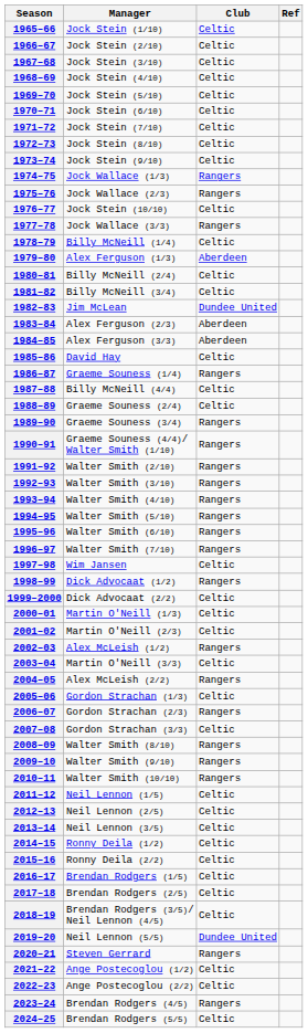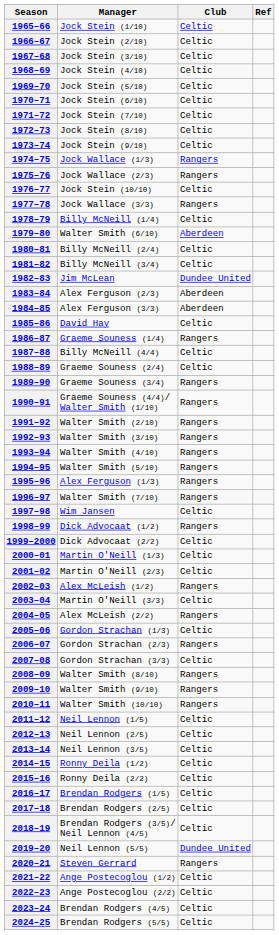 <table class="sortable wikitable plainrowheaders">
 <tr>
 <th scope="col" class="unsortable">Season</th>
 <th scope="col">Manager</th>
 <th scope="col">Club</th>
 <th scope="col" class="unsortable">Ref</th>
 </tr>
 <tr>
 <th scope=row style=text-align:center><a href='#'>1965–66</a></th>
 <td> <a href='#'>Jock Stein</a> <small>(1/10)</small></td>
 <td><a href='#'>Celtic</a></td>
 <td></td>
 </tr>
 <tr>
 <th scope=row style=text-align:center><a href='#'>1966–67</a></th>
 <td> Jock Stein <small>(2/10)</small></td>
 <td>Celtic</td>
 <td></td>
 </tr>
 <tr>
 <th scope=row style=text-align:center><a href='#'>1967–68</a></th>
 <td> Jock Stein <small>(3/10)</small></td>
 <td>Celtic</td>
 <td></td>
 </tr>
 <tr>
 <th scope=row style=text-align:center><a href='#'>1968–69</a></th>
 <td> Jock Stein <small>(4/10)</small></td>
 <td>Celtic</td>
 <td></td>
 </tr>
 <tr>
 <th scope=row style=text-align:center><a href='#'>1969–70</a></th>
 <td> Jock Stein <small>(5/10)</small></td>
 <td>Celtic</td>
 <td></td>
 </tr>
 <tr>
 <th scope=row style=text-align:center><a href='#'>1970–71</a></th>
 <td> Jock Stein <small>(6/10)</small></td>
 <td>Celtic</td>
 <td></td>
 </tr>
 <tr>
 <th scope=row style=text-align:center><a href='#'>1971–72</a></th>
 <td> Jock Stein <small>(7/10)</small></td>
 <td>Celtic</td>
 <td></td>
 </tr>
 <tr>
 <th scope=row style=text-align:center><a href='#'>1972–73</a></th>
 <td> Jock Stein <small>(8/10)</small></td>
 <td>Celtic</td>
 <td></td>
 </tr>
 <tr>
 <th scope=row style=text-align:center><a href='#'>1973–74</a></th>
 <td> Jock Stein <small>(9/10)</small></td>
 <td>Celtic</td>
 <td></td>
 </tr>
 <tr>
 <th scope=row style=text-align:center><a href='#'>1974–75</a></th>
 <td> <a href='#'>Jock Wallace</a> <small>(1/3)</small></td>
 <td><a href='#'>Rangers</a></td>
 <td></td>
 </tr>
 <tr>
 <th scope=row style=text-align:center><a href='#'>1975–76</a></th>
 <td> Jock Wallace <small>(2/3)</small></td>
 <td>Rangers</td>
 <td></td>
 </tr>
 <tr>
 <th scope=row style=text-align:center><a href='#'>1976–77</a></th>
 <td> Jock Stein <small>(10/10)</small></td>
 <td>Celtic</td>
 <td></td>
 </tr>
 <tr>
 <th scope=row style=text-align:center><a href='#'>1977–78</a></th>
 <td> Jock Wallace <small>(3/3)</small></td>
 <td>Rangers</td>
 <td></td>
 </tr>
 <tr>
 <th scope=row style=text-align:center><a href='#'>1978–79</a></th>
 <td> <a href='#'>Billy McNeill</a> <small>(1/4)</small></td>
 <td>Celtic</td>
 <td></td>
 </tr>
 <tr>
 <th scope=row style=text-align:center><a href='#'>1979–80</a></th>
-<td> <a href='#'>Alex Ferguson</a> <small>(1/3)</small></td>
+<td> Walter Smith <small>(6/10)</small></td>
 <td><a href='#'>Aberdeen</a></td>
 <td></td>
 </tr>
 <tr>
 <th scope=row style=text-align:center><a href='#'>1980–81</a></th>
 <td> Billy McNeill <small>(2/4)</small></td>
 <td>Celtic</td>
 <td></td>
 </tr>
 <tr>
 <th scope=row style=text-align:center><a href='#'>1981–82</a></th>
 <td> Billy McNeill <small>(3/4)</small></td>
 <td>Celtic</td>
 <td></td>
 </tr>
 <tr>
 <th scope=row style=text-align:center><a href='#'>1982–83</a></th>
 <td> <a href='#'>Jim McLean</a></td>
 <td><a href='#'>Dundee United</a></td>
 <td></td>
 </tr>
 <tr>
 <th scope=row style=text-align:center><a href='#'>1983–84</a></th>
 <td> Alex Ferguson <small>(2/3)</small></td>
 <td>Aberdeen</td>
 <td></td>
 </tr>
 <tr>
 <th scope=row style=text-align:center><a href='#'>1984–85</a></th>
 <td> Alex Ferguson <small>(3/3)</small></td>
 <td>Aberdeen</td>
 <td></td>
 </tr>
 <tr>
 <th scope=row style=text-align:center><a href='#'>1985–86</a></th>
 <td> <a href='#'>David Hay</a></td>
 <td>Celtic</td>
 <td></td>
 </tr>
 <tr>
 <th scope=row style=text-align:center><a href='#'>1986–87</a></th>
 <td> <a href='#'>Graeme Souness</a> <small>(1/4)</small></td>
 <td>Rangers</td>
 <td></td>
 </tr>
 <tr>
 <th scope=row style=text-align:center><a href='#'>1987–88</a></th>
 <td> Billy McNeill <small>(4/4)</small></td>
 <td>Celtic</td>
 <td></td>
 </tr>
 <tr>
 <th scope=row style=text-align:center><a href='#'>1988–89</a></th>
 <td> Graeme Souness <small>(2/4)</small></td>
 <td>Celtic</td>
 <td></td>
 </tr>
 <tr>
 <th scope=row style=text-align:center><a href='#'>1989–90</a></th>
 <td> Graeme Souness <small>(3/4)</small></td>
 <td>Rangers</td>
 <td></td>
 </tr>
 <tr>
 <th scope=row style=text-align:center><a href='#'>1990–91</a></th>
 <td> Graeme Souness  <small>(4/4)</small>/<br> <a href='#'>Walter Smith</a> <small>(1/10)</small></td>
 <td>Rangers</td>
 <td></td>
 </tr>
 <tr>
 <th scope=row style=text-align:center><a href='#'>1991–92</a></th>
 <td> Walter Smith <small>(2/10)</small></td>
 <td>Rangers</td>
 <td></td>
 </tr>
 <tr>
 <th scope=row style=text-align:center><a href='#'>1992–93</a></th>
 <td> Walter Smith <small>(3/10)</small></td>
 <td>Rangers</td>
 <td></td>
 </tr>
 <tr>
 <th scope=row style=text-align:center><a href='#'>1993–94</a></th>
 <td> Walter Smith <small>(4/10)</small></td>
 <td>Rangers</td>
 <td></td>
 </tr>
 <tr>
 <th scope=row style=text-align:center><a href='#'>1994–95</a></th>
 <td> Walter Smith <small>(5/10)</small></td>
 <td>Rangers</td>
 <td></td>
 </tr>
 <tr>
 <th scope=row style=text-align:center><a href='#'>1995–96</a></th>
-<td> Walter Smith <small>(6/10)</small></td>
+<td> <a href='#'>Alex Ferguson</a> <small>(1/3)</small></td>
 <td>Rangers</td>
 <td></td>
 </tr>
 <tr>
 <th scope=row style=text-align:center><a href='#'>1996–97</a></th>
 <td> Walter Smith <small>(7/10)</small></td>
 <td>Rangers</td>
 <td></td>
 </tr>
 <tr>
 <th scope=row style=text-align:center><a href='#'>1997–98</a></th>
 <td> <a href='#'>Wim Jansen</a></td>
 <td>Celtic</td>
 <td></td>
 </tr>
 <tr>
 <th scope=row style=text-align:center><a href='#'>1998–99</a></th>
 <td> <a href='#'>Dick Advocaat</a> <small>(1/2)</small></td>
 <td>Rangers</td>
 <td></td>
 </tr>
 <tr>
 <th scope=row style=text-align:center><a href='#'>1999–2000</a></th>
 <td> Dick Advocaat <small>(2/2)</small></td>
 <td>Celtic</td>
 <td></td>
 </tr>
 <tr>
 <th scope=row style=text-align:center><a href='#'>2000–01</a></th>
 <td> <a href='#'>Martin O'Neill</a> <small>(1/3)</small></td>
 <td>Celtic</td>
 <td></td>
 </tr>
 <tr>
 <th scope=row style=text-align:center><a href='#'>2001–02</a></th>
 <td> Martin O'Neill <small>(2/3)</small></td>
 <td>Celtic</td>
 <td></td>
 </tr>
 <tr>
 <th scope=row style=text-align:center><a href='#'>2002–03</a></th>
 <td> <a href='#'>Alex McLeish</a> <small>(1/2)</small></td>
 <td>Rangers</td>
 <td></td>
 </tr>
 <tr>
 <th scope=row style=text-align:center><a href='#'>2003–04</a></th>
 <td> Martin O'Neill <small>(3/3)</small></td>
 <td>Celtic</td>
 <td></td>
 </tr>
 <tr>
 <th scope=row style=text-align:center><a href='#'>2004–05</a></th>
 <td> Alex McLeish <small>(2/2)</small></td>
 <td>Rangers</td>
 <td></td>
 </tr>
 <tr>
 <th scope=row style=text-align:center><a href='#'>2005–06</a></th>
 <td> <a href='#'>Gordon Strachan</a> <small>(1/3)</small></td>
 <td>Celtic</td>
 <td></td>
 </tr>
 <tr>
 <th scope=row style=text-align:center><a href='#'>2006–07</a></th>
 <td> Gordon Strachan <small>(2/3)</small></td>
 <td>Rangers</td>
 <td></td>
 </tr>
 <tr>
 <th scope=row style=text-align:center><a href='#'>2007–08</a></th>
 <td> Gordon Strachan <small>(3/3)</small></td>
 <td>Celtic</td>
 <td></td>
 </tr>
 <tr>
 <th scope=row style=text-align:center><a href='#'>2008–09</a></th>
 <td> Walter Smith <small>(8/10)</small></td>
 <td>Rangers</td>
 <td></td>
 </tr>
 <tr>
 <th scope=row style=text-align:center><a href='#'>2009–10</a></th>
 <td> Walter Smith <small>(9/10)</small></td>
 <td>Rangers</td>
 <td></td>
 </tr>
 <tr>
 <th scope=row style=text-align:center><a href='#'>2010–11</a></th>
 <td> Walter Smith  <small>(10/10)</small></td>
 <td>Rangers</td>
 <td></td>
 </tr>
 <tr>
 <th scope=row style=text-align:center><a href='#'>2011–12</a></th>
 <td> <a href='#'>Neil Lennon</a> <small>(1/5)</small></td>
 <td>Celtic</td>
 <td></td>
 </tr>
 <tr>
 <th scope=row style=text-align:center><a href='#'>2012–13</a></th>
 <td> Neil Lennon <small>(2/5)</small></td>
 <td>Celtic</td>
 <td></td>
 </tr>
 <tr>
 <th scope=row style=text-align:center><a href='#'>2013–14</a></th>
 <td> Neil Lennon <small>(3/5)</small></td>
 <td>Celtic</td>
 <td></td>
 </tr>
 <tr>
 <th scope=row style=text-align:center><a href='#'>2014–15</a></th>
 <td> <a href='#'>Ronny Deila</a> <small>(1/2)</small></td>
 <td>Celtic</td>
 <td></td>
 </tr>
 <tr>
 <th scope=row style=text-align:center><a href='#'>2015–16</a></th>
 <td> Ronny Deila <small>(2/2)</small></td>
 <td>Celtic</td>
 <td></td>
 </tr>
 <tr>
 <th scope=row style=text-align:center><a href='#'>2016–17</a></th>
 <td> <a href='#'>Brendan Rodgers</a> <small>(1/5)</small></td>
 <td>Celtic</td>
 <td></td>
 </tr>
 <tr>
 <th scope=row style=text-align:center><a href='#'>2017–18</a></th>
 <td> Brendan Rodgers <small>(2/5)</small></td>
 <td>Celtic</td>
 <td></td>
 </tr>
 <tr>
 <th scope=row style=text-align:center><a href='#'>2018–19</a></th>
 <td> Brendan Rodgers <small>(3/5)</small>/<br> Neil Lennon <small>(4/5)</small></td>
 <td>Celtic</td>
 <td></td>
 </tr>
 <tr>
 <th scope=row style=text-align:center><a href='#'>2019–20</a></th>
 <td> Neil Lennon <small>(5/5)</small></td>
 <td><a href='#'>Dundee United</a></td>
 <td></td>
 </tr>
 <tr>
 <th scope=row style=text-align:center><a href='#'>2020–21</a></th>
 <td> <a href='#'>Steven Gerrard</a></td>
 <td>Rangers</td>
 <td></td>
 </tr>
 <tr>
 <th scope=row style=text-align:center><a href='#'>2021–22</a></th>
 <td> <a href='#'>Ange Postecoglou</a> <small>(1/2)</small></td>
 <td>Celtic</td>
 <td></td>
 </tr>
 <tr>
 <th scope=row style=text-align:center><a href='#'>2022–23</a></th>
 <td> Ange Postecoglou <small>(2/2)</small></td>
 <td>Celtic</td>
 <td></td>
 </tr>
 <tr>
 <th scope=row style=text-align:center><a href='#'>2023–24</a></th>
 <td> Brendan Rodgers <small>(4/5)</small></td>
-<td>Rangers</td>
+<td>Celtic</td>
 <td></td>
 </tr>
 <tr>
 <th scope=row style=text-align:center><a href='#'>2024–25</a></th>
 <td> Brendan Rodgers <small>(5/5)</small></td>
 <td>Celtic</td>
 </tr>
 </table>
